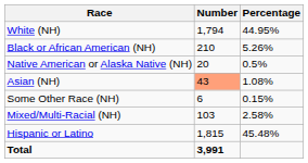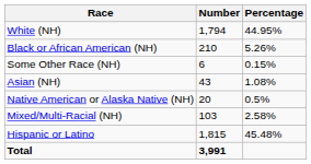 <table class="wikitable">
 <tr>
 <th>Race</th>
 <th>Number</th>
 <th>Percentage</th>
 </tr>
 <tr>
 <td><a href='#'>White</a> (NH)</td>
 <td>1,794</td>
 <td>44.95%</td>
 </tr>
 <tr>
 <td><a href='#'>Black or African American</a> (NH)</td>
 <td>210</td>
 <td>5.26%</td>
 </tr>
 <tr>
+<td>Some Other Race (NH)</td>
+<td>6</td>
+<td>0.15%</td>
+</tr>
+<tr>
+<td><a href='#'>Asian</a> (NH)</td>
+<td>43</td>
+<td>1.08%</td>
+</tr>
+<tr>
 <td><a href='#'>Native American</a> or <a href='#'>Alaska Native</a> (NH)</td>
 <td>20</td>
 <td>0.5%</td>
-</tr>
-<tr>
-<td><a href='#'>Asian</a> (NH)</td>
-<td style="background: lightsalmon;">43</td>
-<td>1.08%</td>
-</tr>
-<tr>
-<td>Some Other Race (NH)</td>
-<td>6</td>
-<td>0.15%</td>
 </tr>
 <tr>
 <td><a href='#'>Mixed/Multi-Racial</a> (NH)</td>
 <td>103</td>
 <td>2.58%</td>
 </tr>
 <tr>
 <td><a href='#'>Hispanic or Latino</a></td>
 <td>1,815</td>
 <td>45.48%</td>
 </tr>
 <tr>
 <td><strong>Total</strong></td>
 <td><strong>3,991</strong></td>
 <td></td>
 </tr>
 </table>
